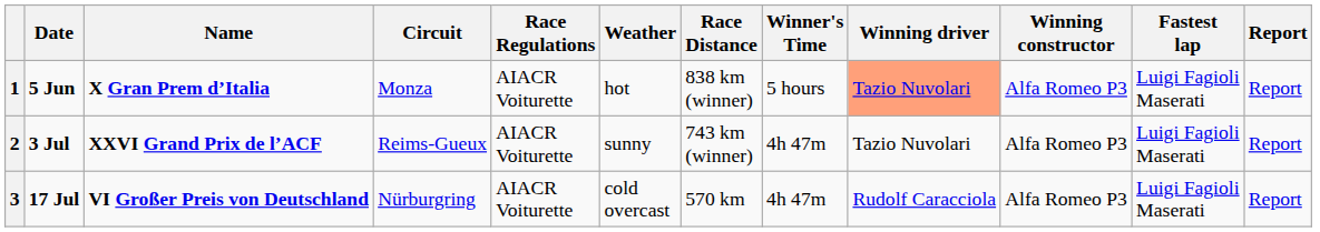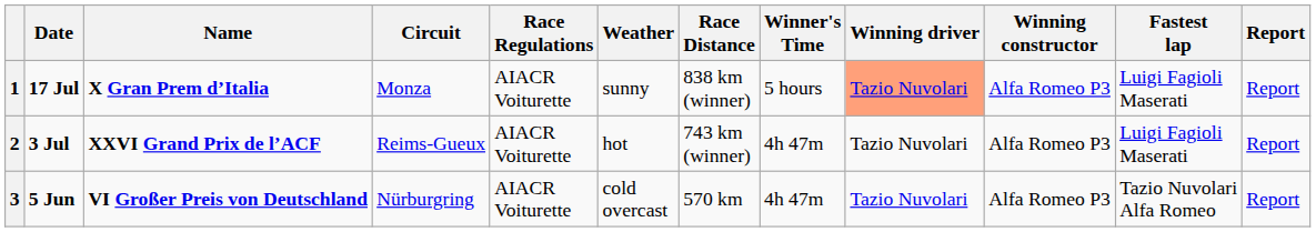 <table class="wikitable" style="font-size:95%">
 <tr>
 <th></th>
 <th>Date</th>
 <th>Name</th>
 <th>Circuit</th>
 <th>Race<br>Regulations</th>
 <th>Weather</th>
 <th>Race<br>Distance</th>
 <th>Winner's<br>Time</th>
 <th>Winning driver</th>
 <th>Winning<br>constructor</th>
 <th>Fastest<br>lap</th>
 <th>Report</th>
 </tr>
 <tr>
 <th>1</th>
-<td><strong>5 Jun</strong></td>
+<td><strong>17 Jul</strong></td>
 <td> <strong>X <a href='#'>Gran Prem d’Italia</a></strong></td>
 <td><a href='#'>Monza</a></td>
 <td>AIACR<br>Voiturette</td>
-<td>hot</td>
+<td>sunny</td>
 <td>838 km<br>(winner)</td>
 <td>5 hours</td>
 <td style="background: lightsalmon;"> <a href='#'>Tazio Nuvolari</a></td>
 <td><a href='#'>Alfa Romeo P3</a></td>
 <td><a href='#'>Luigi Fagioli</a><br> Maserati</td>
 <td><a href='#'>Report</a></td>
 </tr>
 <tr>
 <th>2</th>
 <td><strong>3 Jul</strong></td>
 <td> <strong>XXVI <a href='#'>Grand Prix de l’ACF</a></strong></td>
 <td><a href='#'>Reims-Gueux</a></td>
 <td>AIACR<br>Voiturette</td>
-<td>sunny</td>
+<td>hot</td>
 <td>743 km<br>(winner)</td>
 <td>4h 47m</td>
 <td> Tazio Nuvolari</td>
 <td>Alfa Romeo P3</td>
 <td><a href='#'>Luigi Fagioli</a><br> Maserati</td>
 <td><a href='#'>Report</a></td>
 </tr>
 <tr>
 <th>3</th>
-<td><strong>17 Jul</strong></td>
+<td><strong>5 Jun</strong></td>
 <td> <strong>VI <a href='#'>Großer Preis von Deutschland</a> </strong></td>
 <td><a href='#'>Nürburgring</a></td>
 <td>AIACR<br>Voiturette</td>
 <td>cold<br>overcast</td>
 <td>570 km</td>
 <td>4h 47m</td>
-<td> <a href='#'>Rudolf Caracciola</a></td>
+<td> <a href='#'>Tazio Nuvolari</a></td>
 <td>Alfa Romeo P3</td>
-<td><a href='#'>Luigi Fagioli</a><br> Maserati</td>
+<td>Tazio Nuvolari <br> Alfa Romeo</td>
 <td><a href='#'>Report</a></td>
 </tr>
 </table>
